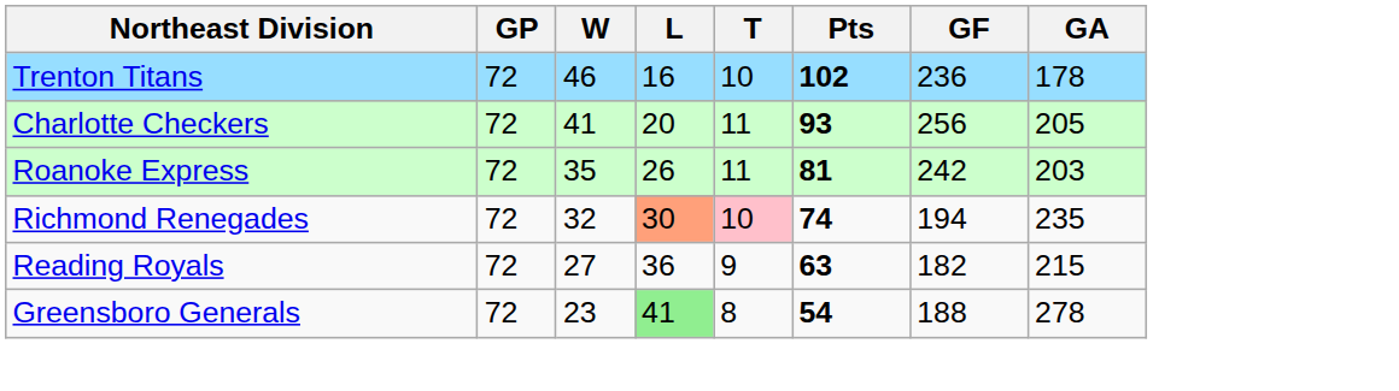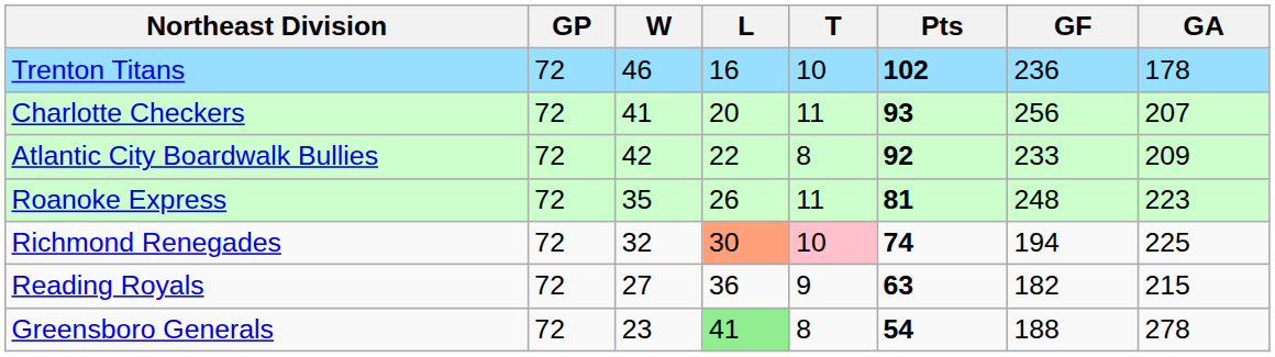 <table class="wikitable">
 <tr>
 <th bgcolor="#DDDDFF" width="30%">Northeast Division</th>
 <th bgcolor="#DDDDFF" width="5%">GP</th>
 <th bgcolor="#DDDDFF" width="5%">W</th>
 <th bgcolor="#DDDDFF" width="5%">L</th>
 <th bgcolor="#DDDDFF" width="5%">T</th>
 <th bgcolor="#DDDDFF" width="7.5%">Pts</th>
 <th bgcolor="#DDDDFF" width="7.5%">GF</th>
 <th bgcolor="#DDDDFF" width="7.5%">GA</th>
 </tr>
 <tr bgcolor="#97DEFF">
 <td><a href='#'>Trenton Titans</a></td>
 <td>72</td>
 <td>46</td>
 <td>16</td>
 <td>10</td>
 <td><strong>102</strong></td>
 <td>236</td>
 <td>178</td>
 </tr>
 <tr bgcolor="#ccffcc">
 <td><a href='#'>Charlotte Checkers</a></td>
 <td>72</td>
 <td>41</td>
 <td>20</td>
 <td>11</td>
 <td><strong>93</strong></td>
 <td>256</td>
-<td>205</td>
+<td>207</td>
+</tr>
+<tr bgcolor="#ccffcc">
+<td><a href='#'>Atlantic City Boardwalk Bullies</a></td>
+<td>72</td>
+<td>42</td>
+<td>22</td>
+<td>8</td>
+<td><strong>92</strong></td>
+<td>233</td>
+<td>209</td>
 </tr>
 <tr bgcolor="#ccffcc">
 <td><a href='#'>Roanoke Express</a></td>
 <td>72</td>
 <td>35</td>
 <td>26</td>
 <td>11</td>
 <td><strong>81</strong></td>
-<td>242</td>
-<td>203</td>
+<td>248</td>
+<td>223</td>
 </tr>
 <tr>
 <td><a href='#'>Richmond Renegades</a></td>
 <td>72</td>
 <td>32</td>
 <td style="background: lightsalmon;">30</td>
 <td style="background: pink;">10</td>
 <td><strong>74</strong></td>
 <td>194</td>
-<td>235</td>
+<td>225</td>
 </tr>
 <tr>
 <td><a href='#'>Reading Royals</a></td>
 <td>72</td>
 <td>27</td>
 <td>36</td>
 <td>9</td>
 <td><strong>63</strong></td>
 <td>182</td>
 <td>215</td>
 </tr>
 <tr>
 <td><a href='#'>Greensboro Generals</a></td>
 <td>72</td>
 <td>23</td>
 <td style="background: lightgreen;">41</td>
 <td>8</td>
 <td><strong>54</strong></td>
 <td>188</td>
 <td>278</td>
 </tr>
 </table>
